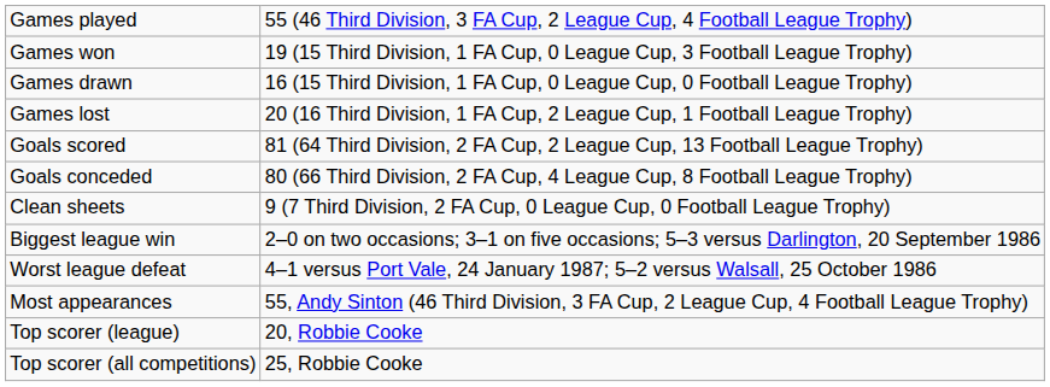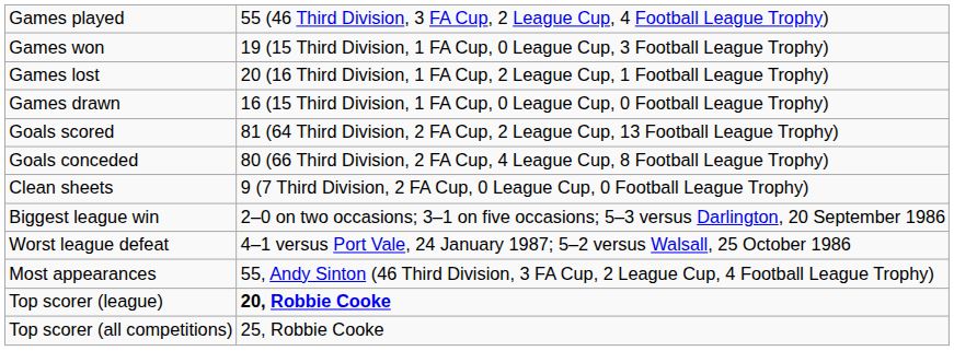 <table class="wikitable">
 <tr>
 <td>Games played</td>
 <td>55 (46 <a href='#'>Third Division</a>, 3 <a href='#'>FA Cup</a>, 2 <a href='#'>League Cup</a>, 4 <a href='#'>Football League Trophy</a>)</td>
 </tr>
 <tr>
 <td>Games won</td>
 <td>19 (15 Third Division, 1 FA Cup, 0 League Cup, 3 Football League Trophy)</td>
 </tr>
 <tr>
+<td>Games lost</td>
+<td>20 (16 Third Division, 1 FA Cup, 2 League Cup, 1 Football League Trophy)</td>
+</tr>
+<tr>
 <td>Games drawn</td>
 <td>16 (15 Third Division, 1 FA Cup, 0 League Cup, 0 Football League Trophy)</td>
-</tr>
-<tr>
-<td>Games lost</td>
-<td>20 (16 Third Division, 1 FA Cup, 2 League Cup, 1 Football League Trophy)</td>
 </tr>
 <tr>
 <td>Goals scored</td>
 <td>81 (64 Third Division, 2 FA Cup, 2 League Cup, 13 Football League Trophy)</td>
 </tr>
 <tr>
 <td>Goals conceded</td>
 <td>80 (66 Third Division, 2 FA Cup, 4 League Cup, 8 Football League Trophy)</td>
 </tr>
 <tr>
 <td>Clean sheets</td>
 <td>9 (7 Third Division, 2 FA Cup, 0 League Cup, 0 Football League Trophy)</td>
 </tr>
 <tr>
 <td>Biggest league win</td>
 <td>2–0 on two occasions; 3–1 on five occasions; 5–3 versus <a href='#'>Darlington</a>, 20 September 1986</td>
 </tr>
 <tr>
 <td>Worst league defeat</td>
 <td>4–1 versus <a href='#'>Port Vale</a>, 24 January 1987; 5–2 versus <a href='#'>Walsall</a>, 25 October 1986</td>
 </tr>
 <tr>
 <td>Most appearances</td>
 <td>55, <a href='#'>Andy Sinton</a> (46 Third Division, 3 FA Cup, 2 League Cup, 4 Football League Trophy)</td>
 </tr>
 <tr>
 <td>Top scorer (league)</td>
-<td>20, <a href='#'>Robbie Cooke</a></td>
+<td><strong>20, <a href='#'>Robbie Cooke</a></strong></td>
 </tr>
 <tr>
 <td>Top scorer (all competitions)</td>
 <td>25, Robbie Cooke</td>
 </tr>
 </table>
